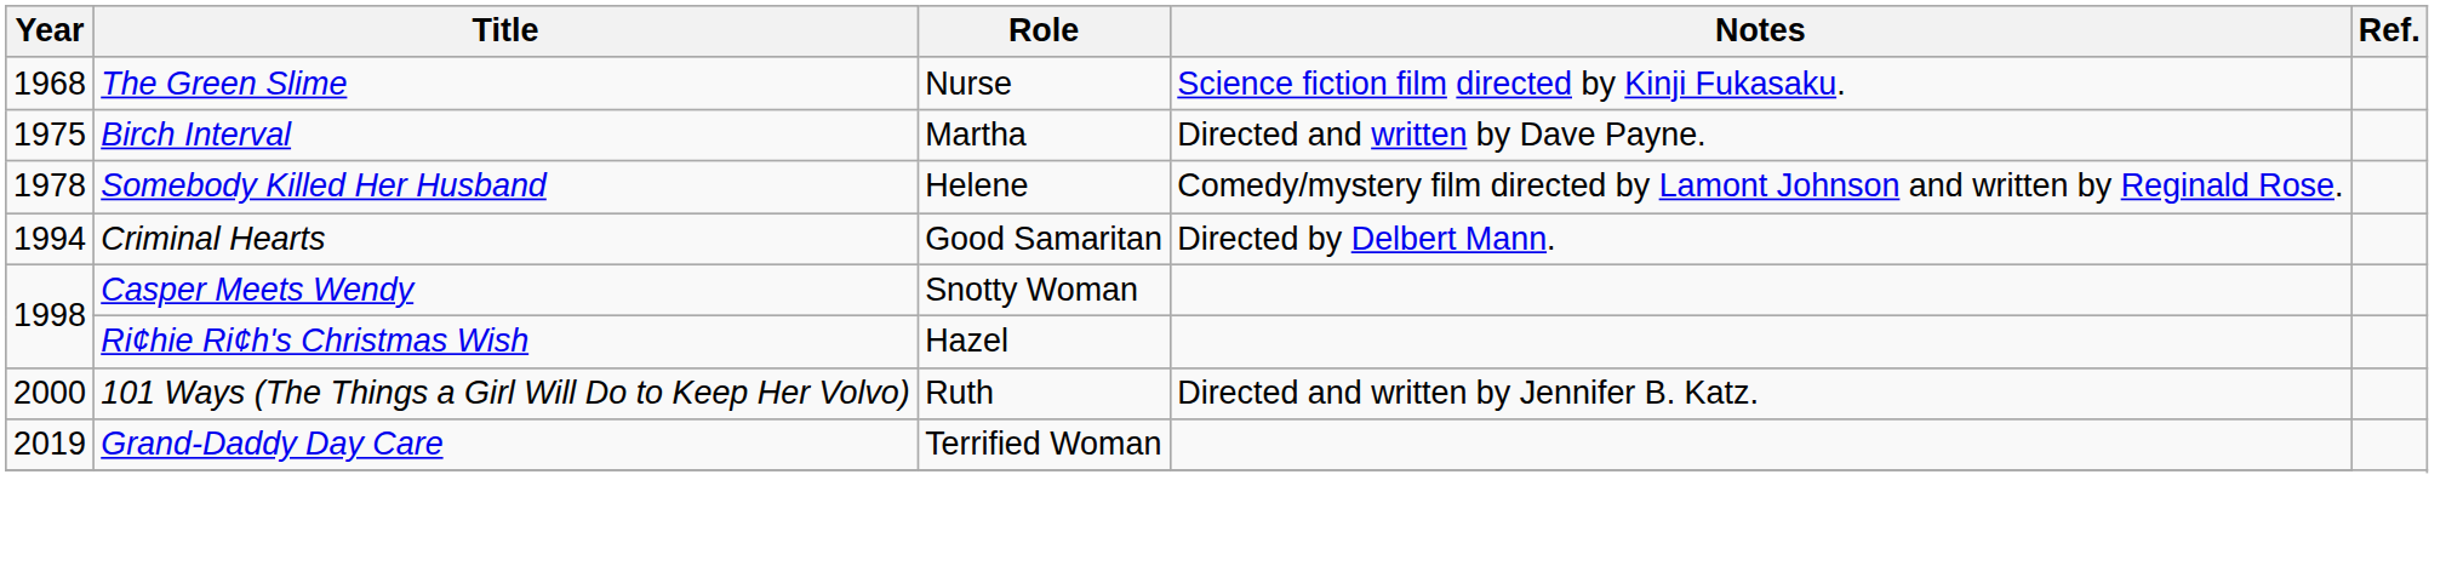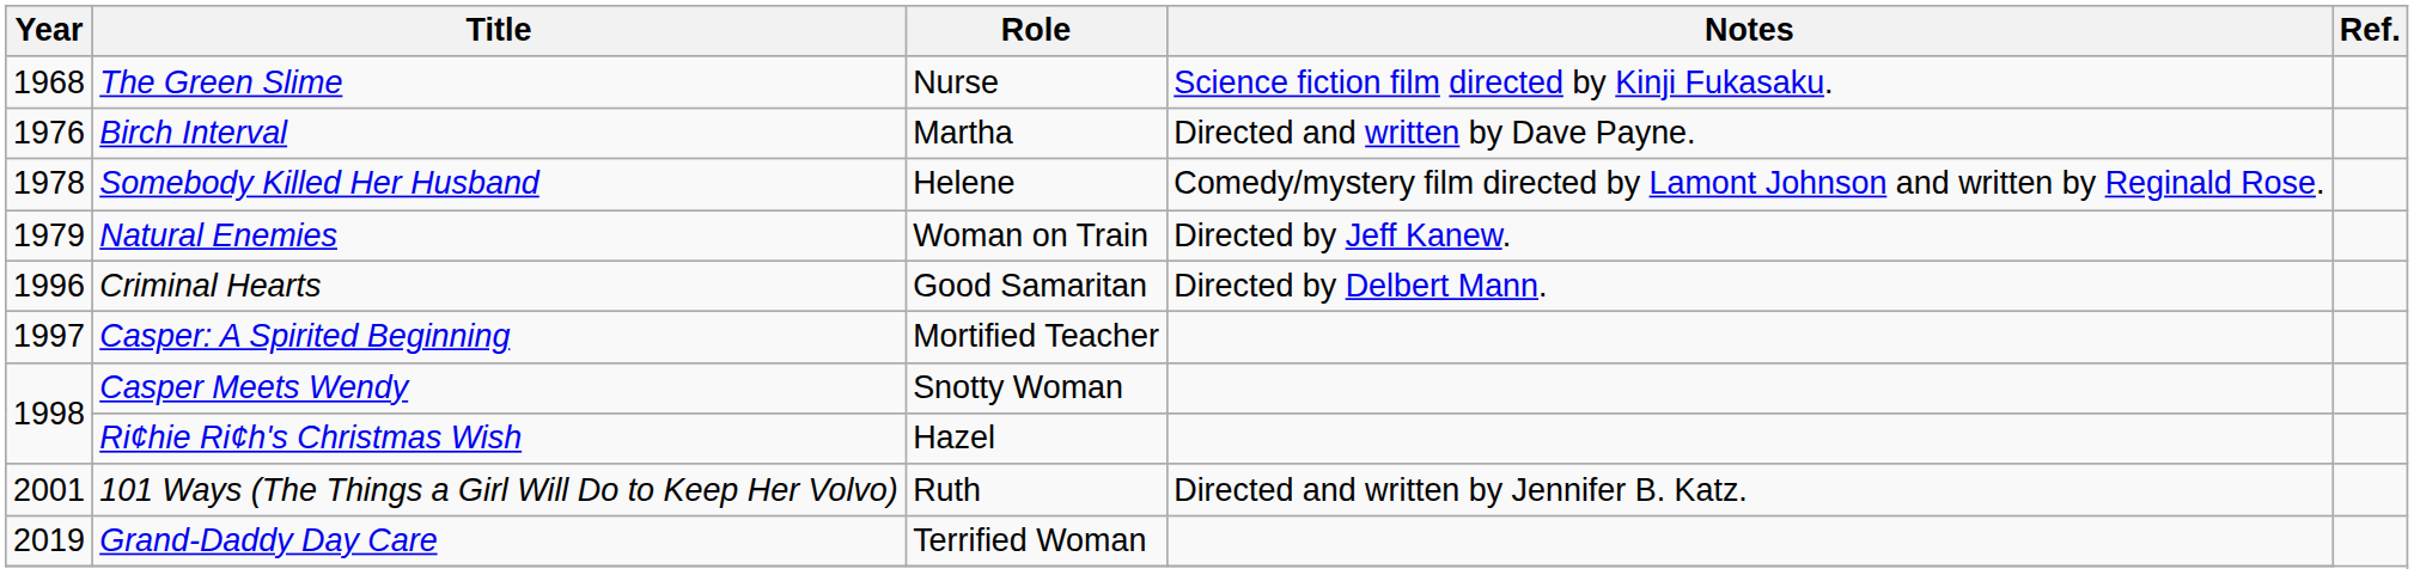 <table class="wikitable sortable">
 <tr>
 <th>Year</th>
 <th>Title</th>
 <th>Role</th>
 <th class="unsortable">Notes</th>
 <th class="unsortable">Ref.</th>
 </tr>
 <tr>
 <td>1968</td>
 <td><em><a href='#'>The Green Slime </a></em></td>
 <td>Nurse</td>
 <td><a href='#'>Science fiction film</a> <a href='#'>directed</a> by <a href='#'>Kinji Fukasaku</a>.</td>
 <td></td>
 </tr>
 <tr>
-<td>1975</td>
+<td>1976</td>
 <td><em><a href='#'>Birch Interval</a></em></td>
 <td>Martha</td>
 <td>Directed and <a href='#'>written</a> by Dave Payne.</td>
 <td></td>
 </tr>
 <tr>
 <td>1978</td>
 <td><em><a href='#'>Somebody Killed Her Husband</a></em></td>
 <td>Helene</td>
 <td>Comedy/mystery film directed by <a href='#'>Lamont Johnson</a> and written by <a href='#'>Reginald Rose</a>.</td>
 <td></td>
 </tr>
 <tr>
-<td>1994</td>
+<td>1979</td>
+<td><em><a href='#'>Natural Enemies</a></em></td>
+<td>Woman on Train</td>
+<td>Directed by <a href='#'>Jeff Kanew</a>.</td>
+<td></td>
+</tr>
+<tr>
+<td>1996</td>
 <td><em>Criminal Hearts</em></td>
 <td>Good Samaritan</td>
 <td>Directed by <a href='#'>Delbert Mann</a>.</td>
+<td></td>
+</tr>
+<tr>
+<td>1997</td>
+<td><em><a href='#'>Casper: A Spirited Beginning</a></em></td>
+<td>Mortified Teacher</td>
+<td></td>
 <td></td>
 </tr>
 <tr>
 <td rowspan="2">1998</td>
 <td><em><a href='#'>Casper Meets Wendy</a></em></td>
 <td>Snotty Woman</td>
 <td></td>
 <td></td>
 </tr>
 <tr>
 <td><em><a href='#'>Ri¢hie Ri¢h's Christmas Wish</a></em></td>
 <td>Hazel</td>
 <td></td>
 <td></td>
 </tr>
 <tr>
-<td>2000</td>
+<td>2001</td>
 <td><em>101 Ways (The Things a Girl Will Do to Keep Her Volvo)</em></td>
 <td>Ruth</td>
 <td>Directed and written by Jennifer B. Katz.</td>
 <td></td>
 </tr>
 <tr>
 <td>2019</td>
 <td><em><a href='#'>Grand-Daddy Day Care</a></em></td>
 <td>Terrified Woman</td>
 <td></td>
 </tr>
 <tr>
 </tr>
 </table>
